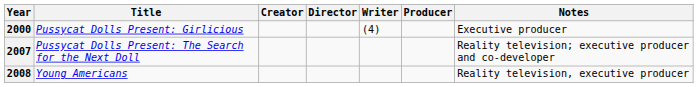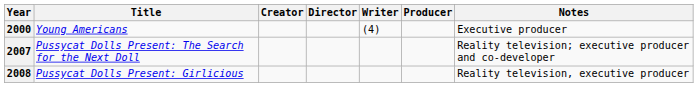 <table class="wikitable plainrowheaders" style="margin-right: 0;">
 <tr>
 <th scope="col">Year</th>
 <th scope="col">Title</th>
 <th scope="col">Creator</th>
 <th scope="col">Director</th>
 <th scope="col">Writer</th>
 <th scope="col">Producer</th>
 <th scope="col">Notes</th>
 </tr>
 <tr>
 <th scope="row">2000</th>
-<td><em><a href='#'>Pussycat Dolls Present: Girlicious</a></em></td>
+<td><em><a href='#'>Young Americans</a></em></td>
 <td></td>
 <td></td>
 <td> (4)</td>
 <td></td>
 <td>Executive producer</td>
 </tr>
 <tr>
 <th scope="row">2007</th>
 <td><em><a href='#'>Pussycat Dolls Present: The Search for the Next Doll</a></em></td>
 <td></td>
 <td></td>
 <td></td>
 <td></td>
 <td>Reality television; executive producer and co-developer</td>
 </tr>
 <tr>
 <th scope="row">2008</th>
-<td><em><a href='#'>Young Americans</a></em></td>
+<td><em><a href='#'>Pussycat Dolls Present: Girlicious</a></em></td>
 <td></td>
 <td></td>
 <td></td>
 <td></td>
 <td>Reality television, executive producer</td>
 </tr>
 </table>
